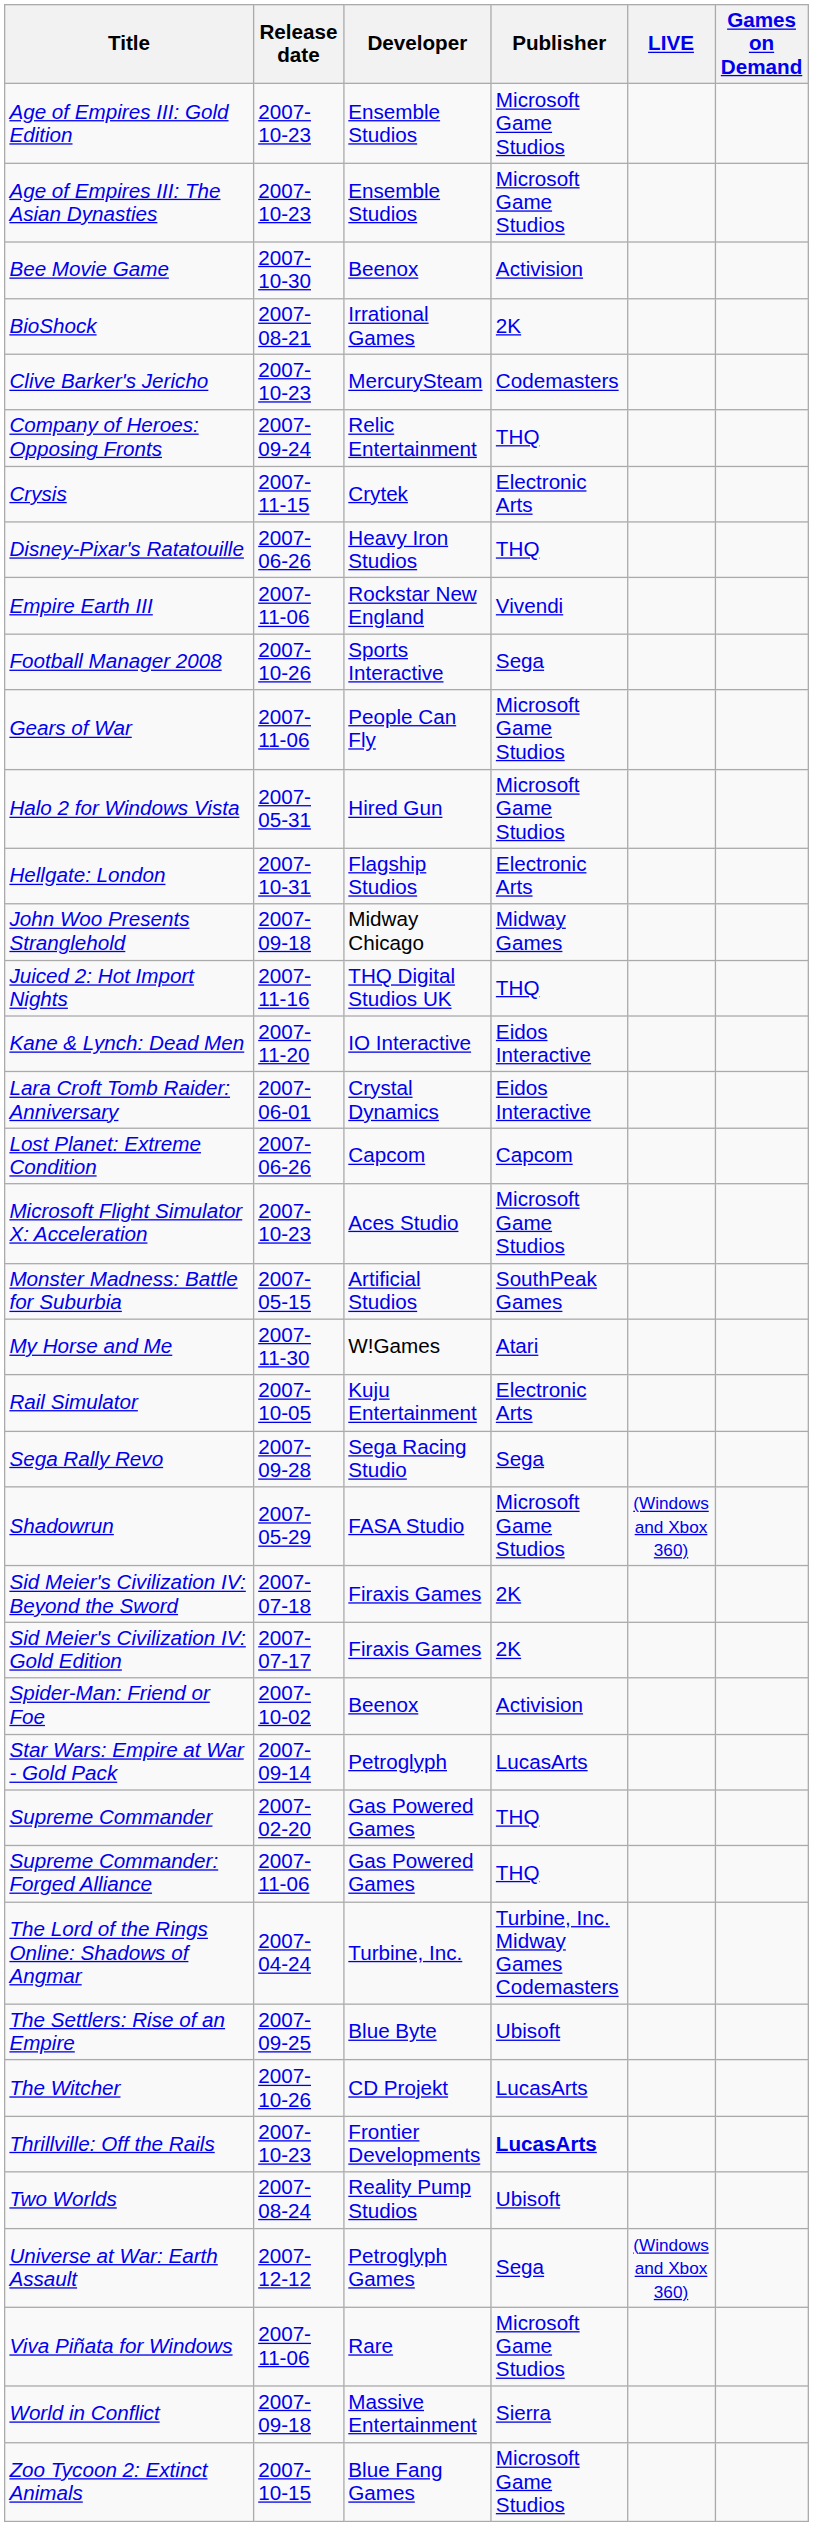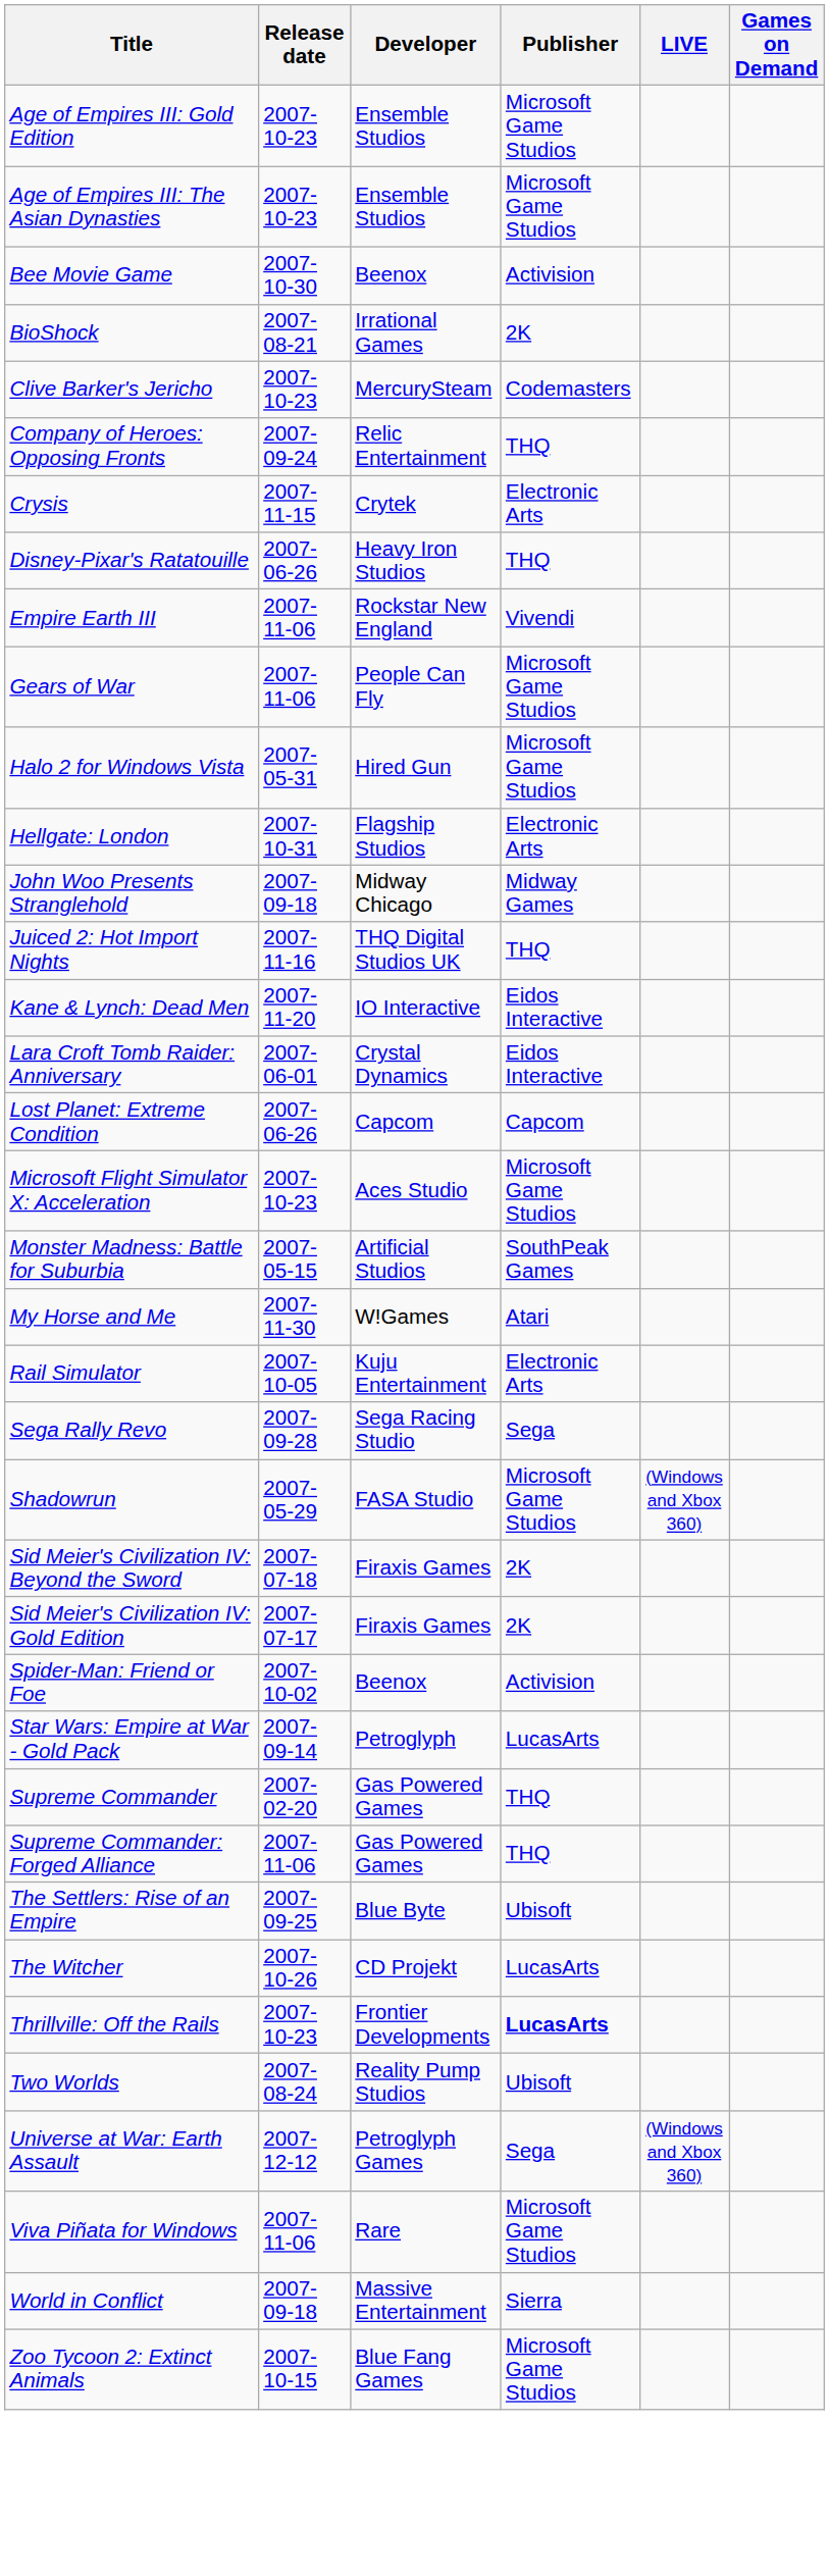 <table class="wikitable sortable" style="width:100%;">
 <tr>
 <th width=30%>Title</th>
 <th width=10%>Release date</th>
 <th width=15%>Developer</th>
 <th width=15%>Publisher</th>
 <th width=10%><a href='#'>LIVE</a></th>
 <th width=10%><a href='#'>Games on Demand</a></th>
 </tr>
 <tr>
 <td><em><a href='#'>Age of Empires III: Gold Edition</a></em></td>
 <td><a href='#'>2007-10-23</a></td>
 <td><a href='#'>Ensemble Studios</a></td>
 <td><a href='#'>Microsoft Game Studios</a></td>
 <td style="text-align:center;"></td>
 <td style="text-align:center;"></td>
 </tr>
 <tr>
 <td><em><a href='#'>Age of Empires III: The Asian Dynasties</a></em></td>
 <td><a href='#'>2007-10-23</a></td>
 <td><a href='#'>Ensemble Studios</a></td>
 <td><a href='#'>Microsoft Game Studios</a></td>
 <td style="text-align:center;"></td>
 <td style="text-align:center;"></td>
 </tr>
 <tr>
 <td><em><a href='#'>Bee Movie Game</a></em></td>
 <td><a href='#'>2007-10-30</a></td>
 <td><a href='#'>Beenox</a></td>
 <td><a href='#'>Activision</a></td>
 <td style="text-align:center;"></td>
 <td style="text-align:center;"></td>
 </tr>
 <tr>
 <td><em><a href='#'>BioShock</a></em></td>
 <td><a href='#'>2007-08-21</a></td>
 <td><a href='#'>Irrational Games</a></td>
 <td><a href='#'>2K</a></td>
 <td style="text-align:center;"></td>
 <td style="text-align:center;"></td>
 </tr>
 <tr>
 <td><em><a href='#'>Clive Barker's Jericho</a></em></td>
 <td><a href='#'>2007-10-23</a></td>
 <td><a href='#'>MercurySteam</a></td>
 <td><a href='#'>Codemasters</a></td>
 <td style="text-align:center;"></td>
 <td style="text-align:center;"></td>
 </tr>
 <tr>
 <td><em><a href='#'>Company of Heroes: Opposing Fronts</a></em></td>
 <td><a href='#'>2007-09-24</a></td>
 <td><a href='#'>Relic Entertainment</a></td>
 <td><a href='#'>THQ</a></td>
 <td style="text-align:center;"></td>
 <td style="text-align:center;"></td>
 </tr>
 <tr>
 <td><em><a href='#'>Crysis</a></em></td>
 <td><a href='#'>2007-11-15</a></td>
 <td><a href='#'>Crytek</a></td>
 <td><a href='#'>Electronic Arts</a></td>
 <td style="text-align:center;"></td>
 <td style="text-align:center;"></td>
 </tr>
 <tr>
 <td><em><a href='#'>Disney-Pixar's Ratatouille</a></em></td>
 <td><a href='#'>2007-06-26</a></td>
 <td><a href='#'>Heavy Iron Studios</a></td>
 <td><a href='#'>THQ</a></td>
 <td style="text-align:center;"></td>
 <td style="text-align:center;"></td>
 </tr>
 <tr>
 <td><em><a href='#'>Empire Earth III</a></em></td>
 <td><a href='#'>2007-11-06</a></td>
 <td><a href='#'>Rockstar New England</a></td>
 <td><a href='#'>Vivendi</a></td>
-<td style="text-align:center;"></td>
-<td style="text-align:center;"></td>
-</tr>
-<tr>
-<td><em><a href='#'>Football Manager 2008</a></em></td>
-<td><a href='#'>2007-10-26</a></td>
-<td><a href='#'>Sports Interactive</a></td>
-<td><a href='#'>Sega</a></td>
 <td style="text-align:center;"></td>
 <td style="text-align:center;"></td>
 </tr>
 <tr>
 <td><em><a href='#'>Gears of War</a></em></td>
 <td><a href='#'>2007-11-06</a></td>
 <td><a href='#'>People Can Fly</a></td>
 <td><a href='#'>Microsoft Game Studios</a></td>
 <td style="text-align:center;"></td>
 <td style="text-align:center;"></td>
 </tr>
 <tr>
 <td><em><a href='#'>Halo 2 for Windows Vista</a></em></td>
 <td><a href='#'>2007-05-31</a></td>
 <td><a href='#'>Hired Gun</a></td>
 <td><a href='#'>Microsoft Game Studios</a></td>
 <td style="text-align:center;"></td>
 <td style="text-align:center;"></td>
 </tr>
 <tr>
 <td><em><a href='#'>Hellgate: London</a></em></td>
 <td><a href='#'>2007-10-31</a></td>
 <td><a href='#'>Flagship Studios</a></td>
 <td><a href='#'>Electronic Arts</a></td>
 <td style="text-align:center;"></td>
 <td style="text-align:center;"></td>
 </tr>
 <tr>
 <td><em><a href='#'>John Woo Presents Stranglehold</a></em></td>
 <td><a href='#'>2007-09-18</a></td>
 <td>Midway Chicago</td>
 <td><a href='#'>Midway Games</a></td>
 <td style="text-align:center;"></td>
 <td style="text-align:center;"></td>
 </tr>
 <tr>
 <td><em><a href='#'>Juiced 2: Hot Import Nights</a></em></td>
 <td><a href='#'>2007-11-16</a></td>
 <td><a href='#'>THQ Digital Studios UK</a></td>
 <td><a href='#'>THQ</a></td>
 <td style="text-align:center;"></td>
 <td style="text-align:center;"></td>
 </tr>
 <tr>
 <td><em><a href='#'>Kane & Lynch: Dead Men</a></em></td>
 <td><a href='#'>2007-11-20</a></td>
 <td><a href='#'>IO Interactive</a></td>
 <td><a href='#'>Eidos Interactive</a></td>
 <td style="text-align:center;"></td>
 <td style="text-align:center;"></td>
 </tr>
 <tr>
 <td><em><a href='#'>Lara Croft Tomb Raider: Anniversary</a></em></td>
 <td><a href='#'>2007-06-01</a></td>
 <td><a href='#'>Crystal Dynamics</a></td>
 <td><a href='#'>Eidos Interactive</a></td>
 <td style="text-align:center;"></td>
 <td style="text-align:center;"></td>
 </tr>
 <tr>
 <td><em><a href='#'>Lost Planet: Extreme Condition</a></em></td>
 <td><a href='#'>2007-06-26</a></td>
 <td><a href='#'>Capcom</a></td>
 <td><a href='#'>Capcom</a></td>
 <td style="text-align:center;"></td>
 <td style="text-align:center;"></td>
 </tr>
 <tr>
 <td><em><a href='#'>Microsoft Flight Simulator X: Acceleration</a></em></td>
 <td><a href='#'>2007-10-23</a></td>
 <td><a href='#'>Aces Studio</a></td>
 <td><a href='#'>Microsoft Game Studios</a></td>
 <td style="text-align:center;"></td>
 <td style="text-align:center;"></td>
 </tr>
 <tr>
 <td><em><a href='#'>Monster Madness: Battle for Suburbia</a></em></td>
 <td><a href='#'>2007-05-15</a></td>
 <td><a href='#'>Artificial Studios</a></td>
 <td><a href='#'>SouthPeak Games</a></td>
 <td style="text-align:center;"></td>
 <td style="text-align:center;"></td>
 </tr>
 <tr>
 <td><em><a href='#'>My Horse and Me</a></em></td>
 <td><a href='#'>2007-11-30</a></td>
 <td>W!Games</td>
 <td><a href='#'>Atari</a></td>
 <td style="text-align:center;"></td>
 <td style="text-align:center;"></td>
 </tr>
 <tr>
 <td><em><a href='#'>Rail Simulator</a></em></td>
 <td><a href='#'>2007-10-05</a></td>
 <td><a href='#'>Kuju Entertainment</a></td>
 <td><a href='#'>Electronic Arts</a></td>
 <td style="text-align:center;"></td>
 <td style="text-align:center;"></td>
 </tr>
 <tr>
 <td><em><a href='#'>Sega Rally Revo</a></em></td>
 <td><a href='#'>2007-09-28</a></td>
 <td><a href='#'>Sega Racing Studio</a></td>
 <td><a href='#'>Sega</a></td>
 <td style="text-align:center;"></td>
 <td style="text-align:center;"></td>
 </tr>
 <tr>
 <td><em><a href='#'>Shadowrun</a></em></td>
 <td><a href='#'>2007-05-29</a></td>
 <td><a href='#'>FASA Studio</a></td>
 <td><a href='#'>Microsoft Game Studios</a></td>
 <td style="text-align:center;"> <small><a href='#'>(Windows and Xbox 360)</a></small></td>
 <td style="text-align:center;"></td>
 </tr>
 <tr>
 <td><em><a href='#'>Sid Meier's Civilization IV: Beyond the Sword</a></em></td>
 <td><a href='#'>2007-07-18</a></td>
 <td><a href='#'>Firaxis Games</a></td>
 <td><a href='#'>2K</a></td>
 <td style="text-align:center;"></td>
 <td style="text-align:center;"></td>
 </tr>
 <tr>
 <td><em><a href='#'>Sid Meier's Civilization IV: Gold Edition</a></em></td>
 <td><a href='#'>2007-07-17</a></td>
 <td><a href='#'>Firaxis Games</a></td>
 <td><a href='#'>2K</a></td>
 <td style="text-align:center;"></td>
 <td style="text-align:center;"></td>
 </tr>
 <tr>
 <td><em><a href='#'>Spider-Man: Friend or Foe</a></em></td>
 <td><a href='#'>2007-10-02</a></td>
 <td><a href='#'>Beenox</a></td>
 <td><a href='#'>Activision</a></td>
 <td style="text-align:center;"></td>
 <td style="text-align:center;"></td>
 </tr>
 <tr>
 <td><em><a href='#'>Star Wars: Empire at War - Gold Pack</a></em></td>
 <td><a href='#'>2007-09-14</a></td>
 <td><a href='#'>Petroglyph</a></td>
 <td><a href='#'>LucasArts</a></td>
 <td style="text-align:center;"></td>
 <td style="text-align:center;"></td>
 </tr>
 <tr>
 <td><em><a href='#'>Supreme Commander</a></em></td>
 <td><a href='#'>2007-02-20</a></td>
 <td><a href='#'>Gas Powered Games</a></td>
 <td><a href='#'>THQ</a></td>
 <td style="text-align:center;"></td>
 <td style="text-align:center;"></td>
 </tr>
 <tr>
 <td><em><a href='#'>Supreme Commander: Forged Alliance</a></em></td>
 <td><a href='#'>2007-11-06</a></td>
 <td><a href='#'>Gas Powered Games</a></td>
 <td><a href='#'>THQ</a></td>
 <td style="text-align:center;"></td>
 <td style="text-align:center;"></td>
 </tr>
 <tr>
-<td><em><a href='#'>The Lord of the Rings Online: Shadows of Angmar</a></em></td>
-<td><a href='#'>2007-04-24</a></td>
-<td><a href='#'>Turbine, Inc.</a></td>
-<td><a href='#'>Turbine, Inc.</a><br><a href='#'>Midway Games</a><br><a href='#'>Codemasters</a></td>
-<td style="text-align:center;"></td>
-<td style="text-align:center;"></td>
-</tr>
-<tr>
 <td><em><a href='#'>The Settlers: Rise of an Empire</a></em></td>
 <td><a href='#'>2007-09-25</a></td>
 <td><a href='#'>Blue Byte</a></td>
 <td><a href='#'>Ubisoft</a></td>
 <td style="text-align:center;"></td>
 <td style="text-align:center;"></td>
 </tr>
 <tr>
 <td><em><a href='#'>The Witcher</a></em></td>
 <td><a href='#'>2007-10-26</a></td>
 <td><a href='#'>CD Projekt</a></td>
 <td><a href='#'>LucasArts</a></td>
 <td style="text-align:center;"></td>
 <td style="text-align:center;"></td>
 </tr>
 <tr>
 <td><em><a href='#'>Thrillville: Off the Rails</a></em></td>
 <td><a href='#'>2007-10-23</a></td>
 <td><a href='#'>Frontier Developments</a></td>
 <td><strong><a href='#'>LucasArts</a></strong></td>
 <td style="text-align:center;"></td>
 <td style="text-align:center;"></td>
 </tr>
 <tr>
 <td><em><a href='#'>Two Worlds</a></em></td>
 <td><a href='#'>2007-08-24</a></td>
 <td><a href='#'>Reality Pump Studios</a></td>
 <td><a href='#'>Ubisoft</a></td>
 <td style="text-align:center;"></td>
 <td style="text-align:center;"></td>
 </tr>
 <tr>
 <td><em><a href='#'>Universe at War: Earth Assault</a></em></td>
 <td><a href='#'>2007-12-12</a></td>
 <td><a href='#'>Petroglyph Games</a></td>
 <td><a href='#'>Sega</a></td>
 <td style="text-align:center;"> <small><a href='#'>(Windows and Xbox 360)</a></small></td>
 <td style="text-align:center;"></td>
 </tr>
 <tr>
 <td><em><a href='#'>Viva Piñata for Windows</a></em></td>
 <td><a href='#'>2007-11-06</a></td>
 <td><a href='#'>Rare</a></td>
 <td><a href='#'>Microsoft Game Studios</a></td>
 <td style="text-align:center;"></td>
 <td style="text-align:center;"></td>
 </tr>
 <tr>
 <td><em><a href='#'>World in Conflict</a></em></td>
 <td><a href='#'>2007-09-18</a></td>
 <td><a href='#'>Massive Entertainment</a></td>
 <td><a href='#'>Sierra</a></td>
 <td style="text-align:center;"></td>
 <td style="text-align:center;"></td>
 </tr>
 <tr>
 <td><em><a href='#'>Zoo Tycoon 2: Extinct Animals</a></em></td>
 <td><a href='#'>2007-10-15</a></td>
 <td><a href='#'>Blue Fang Games</a></td>
 <td><a href='#'>Microsoft Game Studios</a></td>
 <td style="text-align:center;"></td>
 <td style="text-align:center;"></td>
 </tr>
 </table>
